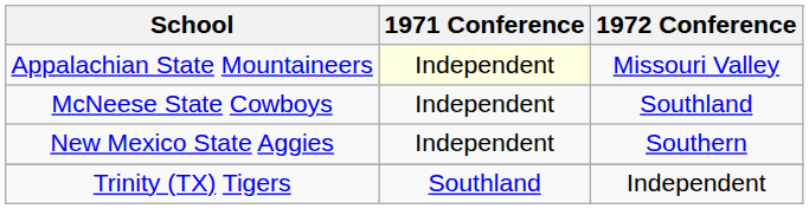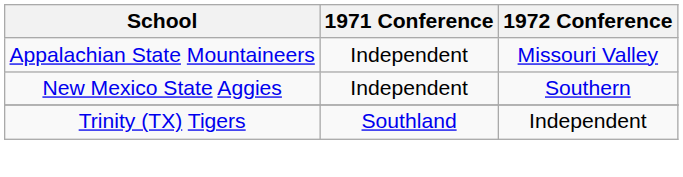 <table class="wikitable sortable">
 <tr>
 <th>School</th>
 <th>1971 Conference</th>
 <th>1972 Conference</th>
 </tr>
 <tr style="text-align:center;">
 <td><a href='#'>Appalachian State</a> <a href='#'>Mountaineers</a></td>
-<td style="background: lightyellow;">Independent</td>
+<td>Independent</td>
 <td><a href='#'>Missouri Valley</a></td>
-</tr>
-<tr style="text-align:center;">
-<td><a href='#'>McNeese State</a> <a href='#'>Cowboys</a></td>
-<td>Independent</td>
-<td><a href='#'>Southland</a></td>
 </tr>
 <tr style="text-align:center;">
 <td><a href='#'>New Mexico State</a> <a href='#'>Aggies</a></td>
 <td>Independent</td>
 <td><a href='#'>Southern</a></td>
 </tr>
 <tr style="text-align:center;" >
 </tr>
 <tr style="text-align:center;">
 <td><a href='#'>Trinity (TX)</a> <a href='#'>Tigers</a></td>
 <td><a href='#'>Southland</a></td>
 <td>Independent</td>
 </tr>
 </table>
